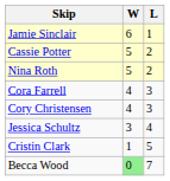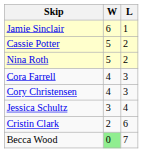 <table class="wikitable">
 <tr>
 <th width="150">Skip</th>
 <th width="20">W</th>
 <th width="20">L</th>
 </tr>
 <tr bgcolor="#ffffcc">
 <td> <a href='#'>Jamie Sinclair</a></td>
 <td>6</td>
 <td>1</td>
 </tr>
 <tr bgcolor="#ffffcc">
 <td> <a href='#'>Cassie Potter</a></td>
 <td>5</td>
 <td>2</td>
 </tr>
 <tr bgcolor="#ffffcc">
 <td> <a href='#'>Nina Roth</a></td>
 <td>5</td>
 <td>2</td>
 </tr>
 <tr>
 <td> <a href='#'>Cora Farrell</a></td>
 <td>4</td>
 <td>3</td>
 </tr>
 <tr>
 <td> <a href='#'>Cory Christensen</a></td>
 <td>4</td>
 <td>3</td>
 </tr>
 <tr>
 <td> <a href='#'>Jessica Schultz</a></td>
 <td>3</td>
 <td>4</td>
 </tr>
 <tr>
 <td> <a href='#'>Cristin Clark</a></td>
-<td>1</td>
-<td>5</td>
+<td>2</td>
+<td>6</td>
 </tr>
 <tr>
 <td> Becca Wood</td>
 <td style="background: lightgreen;">0</td>
 <td>7</td>
 </tr>
 </table>
